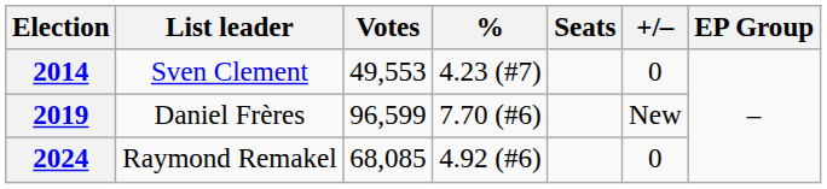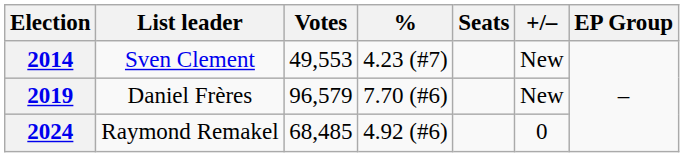 <table class=wikitable style="text-align: center;">
 <tr>
 <th>Election</th>
 <th>List leader</th>
 <th>Votes</th>
 <th>%</th>
 <th>Seats</th>
 <th>+/–</th>
 <th>EP Group</th>
 </tr>
 <tr>
 <th><a href='#'>2014</a></th>
 <td><a href='#'>Sven Clement</a></td>
 <td>49,553</td>
 <td>4.23 (#7)</td>
 <td></td>
-<td> 0</td>
+<td>New</td>
 <td rowspan=3>–</td>
 </tr>
 <tr>
 <th><a href='#'>2019</a></th>
 <td>Daniel Frères</td>
-<td>96,599</td>
+<td>96,579</td>
 <td>7.70 (#6)</td>
 <td></td>
 <td>New</td>
 </tr>
 <tr>
 <th><a href='#'>2024</a></th>
 <td>Raymond Remakel</td>
-<td>68,085</td>
+<td>68,485</td>
 <td>4.92 (#6)</td>
 <td></td>
 <td> 0</td>
 </tr>
 </table>
